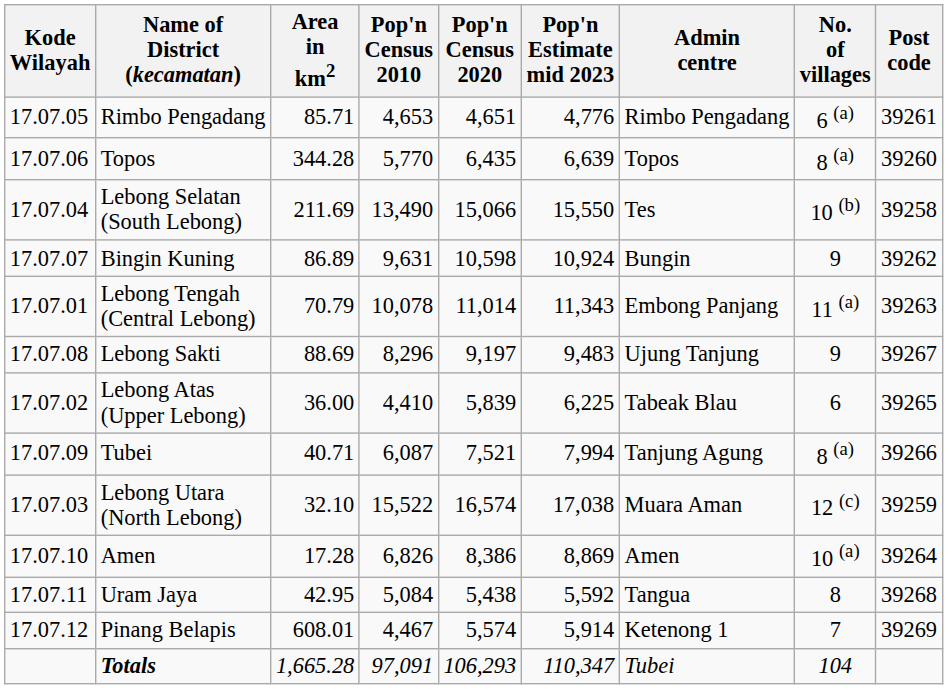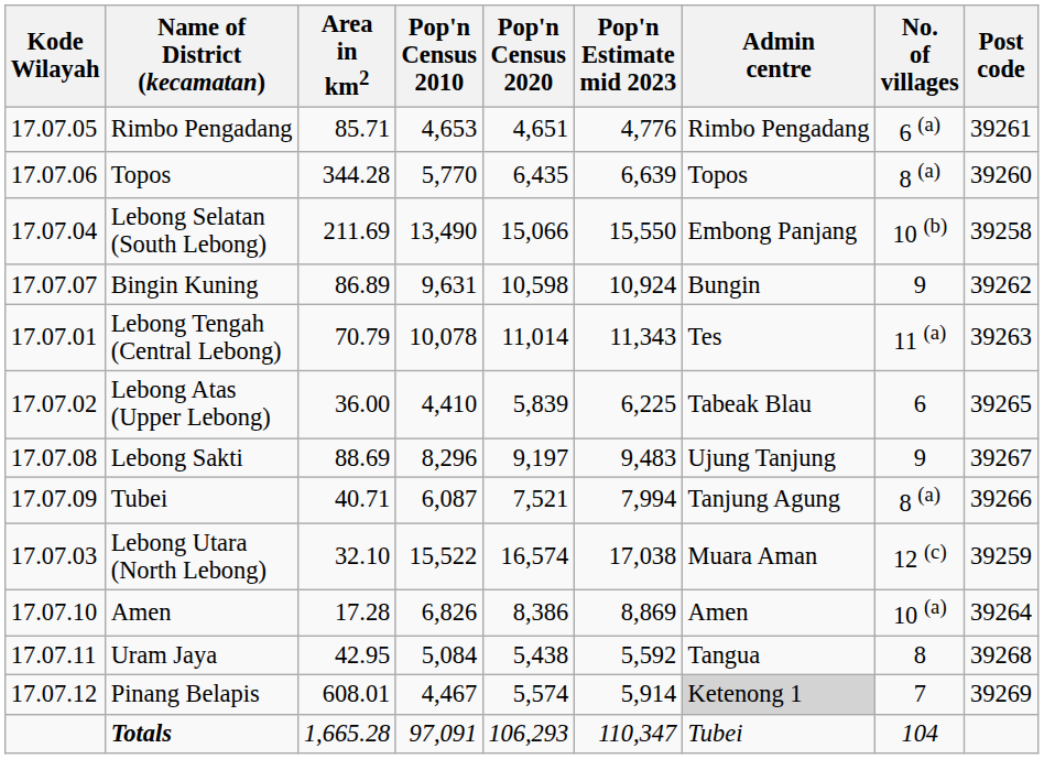 <table class="sortable wikitable">
 <tr>
 <th>Kode <br>Wilayah</th>
 <th>Name of<br>District<br>(<em>kecamatan</em>)</th>
 <th>Area <br> in <br>km<sup>2</sup></th>
 <th>Pop'n<br>Census<br>2010</th>
 <th>Pop'n<br>Census<br>2020</th>
 <th>Pop'n<br>Estimate<br>mid 2023</th>
 <th>Admin <br> centre</th>
 <th>No.<br>of<br>villages</th>
 <th>Post<br>code</th>
 </tr>
 <tr>
 <td>17.07.05</td>
 <td>Rimbo Pengadang</td>
 <td align="right">85.71</td>
 <td align="right">4,653</td>
 <td align="right">4,651</td>
 <td align="right">4,776</td>
 <td>Rimbo Pengadang</td>
 <td align="center">6 <sup>(a)</sup></td>
 <td>39261</td>
 </tr>
 <tr>
 <td>17.07.06</td>
 <td>Topos</td>
 <td align="right">344.28</td>
 <td align="right">5,770</td>
 <td align="right">6,435</td>
 <td align="right">6,639</td>
 <td>Topos</td>
 <td align="center">8 <sup>(a)</sup></td>
 <td>39260</td>
 </tr>
 <tr>
 <td>17.07.04</td>
 <td>Lebong Selatan <br>(South Lebong)</td>
 <td align="right">211.69</td>
 <td align="right">13,490</td>
 <td align="right">15,066</td>
 <td align="right">15,550</td>
-<td>Tes</td>
+<td>Embong Panjang</td>
 <td align="center">10 <sup>(b)</sup></td>
 <td>39258</td>
 </tr>
 <tr>
 <td>17.07.07</td>
 <td>Bingin Kuning</td>
 <td align="right">86.89</td>
 <td align="right">9,631</td>
 <td align="right">10,598</td>
 <td align="right">10,924</td>
 <td>Bungin</td>
 <td align="center">9</td>
 <td>39262</td>
 </tr>
 <tr>
 <td>17.07.01</td>
 <td>Lebong Tengah <br>(Central Lebong)</td>
 <td align="right">70.79</td>
 <td align="right">10,078</td>
 <td align="right">11,014</td>
 <td align="right">11,343</td>
-<td>Embong Panjang</td>
+<td>Tes</td>
 <td align="center">11 <sup>(a)</sup></td>
 <td>39263</td>
+</tr>
+<tr>
+<td>17.07.02</td>
+<td>Lebong Atas <br> (Upper Lebong)</td>
+<td align="right">36.00</td>
+<td align="right">4,410</td>
+<td align="right">5,839</td>
+<td align="right">6,225</td>
+<td>Tabeak Blau</td>
+<td align="center">6</td>
+<td>39265</td>
 </tr>
 <tr>
 <td>17.07.08</td>
 <td>Lebong Sakti</td>
 <td align="right">88.69</td>
 <td align="right">8,296</td>
 <td align="right">9,197</td>
 <td align="right">9,483</td>
 <td>Ujung Tanjung</td>
 <td align="center">9</td>
 <td>39267</td>
-</tr>
-<tr>
-<td>17.07.02</td>
-<td>Lebong Atas <br> (Upper Lebong)</td>
-<td align="right">36.00</td>
-<td align="right">4,410</td>
-<td align="right">5,839</td>
-<td align="right">6,225</td>
-<td>Tabeak Blau</td>
-<td align="center">6</td>
-<td>39265</td>
 </tr>
 <tr>
 <td>17.07.09</td>
 <td>Tubei</td>
 <td align="right">40.71</td>
 <td align="right">6,087</td>
 <td align="right">7,521</td>
 <td align="right">7,994</td>
 <td>Tanjung Agung</td>
 <td align="center">8 <sup>(a)</sup></td>
 <td>39266</td>
 </tr>
 <tr>
 <td>17.07.03</td>
 <td>Lebong Utara <br>(North Lebong)</td>
 <td align="right">32.10</td>
 <td align="right">15,522</td>
 <td align="right">16,574</td>
 <td align="right">17,038</td>
 <td>Muara Aman</td>
 <td align="center">12 <sup>(c)</sup></td>
 <td>39259</td>
 </tr>
 <tr>
 <td>17.07.10</td>
 <td>Amen</td>
 <td align="right">17.28</td>
 <td align="right">6,826</td>
 <td align="right">8,386</td>
 <td align="right">8,869</td>
 <td>Amen</td>
 <td align="center">10 <sup>(a)</sup></td>
 <td>39264</td>
 </tr>
 <tr>
 <td>17.07.11</td>
 <td>Uram Jaya</td>
 <td align="right">42.95</td>
 <td align="right">5,084</td>
 <td align="right">5,438</td>
 <td align="right">5,592</td>
 <td>Tangua</td>
 <td align="center">8</td>
 <td>39268</td>
 </tr>
 <tr>
 <td>17.07.12</td>
 <td>Pinang Belapis</td>
 <td align="right">608.01</td>
 <td align="right">4,467</td>
 <td align="right">5,574</td>
 <td align="right">5,914</td>
-<td>Ketenong 1</td>
+<td style="background: lightgrey;">Ketenong 1</td>
 <td align="center">7</td>
 <td>39269</td>
 </tr>
 <tr>
 <td></td>
 <td><strong><em>Totals</em></strong></td>
 <td align="right"><em>1,665.28</em></td>
 <td align="right"><em>97,091</em></td>
 <td align="right"><em>106,293</em></td>
 <td align="right"><em>110,347</em></td>
 <td><em>Tubei</em></td>
 <td align="center"><em>104</em></td>
 <td></td>
 </tr>
 </table>
